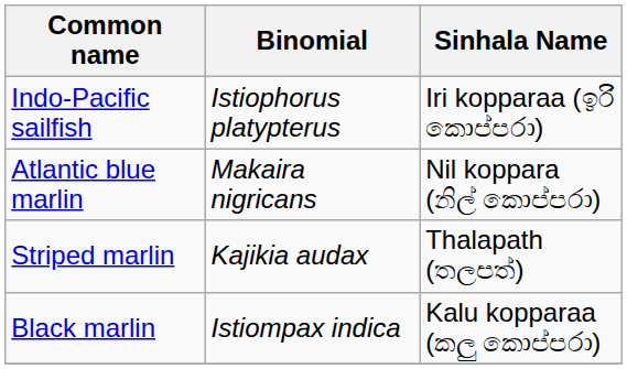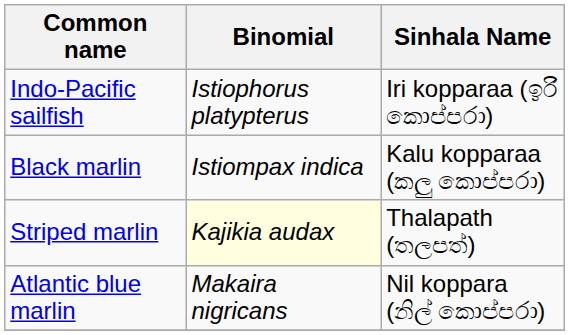 <table width=60% class="wikitable">
 <tr>
 <th width=20%>Common name</th>
 <th width=20%>Binomial</th>
 <th width=20%>Sinhala Name</th>
 </tr>
 <tr>
 <td><a href='#'>Indo-Pacific sailfish</a><br></td>
 <td><em>Istiophorus platypterus</em></td>
 <td>Iri kopparaa (ඉරි කොප්පරා)</td>
 </tr>
 <tr>
+<td><a href='#'>Black marlin</a></td>
+<td><em>Istiompax indica</em></td>
+<td>Kalu kopparaa (කලු කොප්පරා)</td>
+</tr>
+<tr>
+<td><a href='#'>Striped marlin</a><br></td>
+<td style="background: lightyellow;"><em>Kajikia audax</em></td>
+<td>Thalapath (තලපත්)</td>
+</tr>
+<tr>
 <td><a href='#'>Atlantic blue marlin</a><br></td>
 <td><em>Makaira nigricans</em></td>
 <td>Nil koppara (නිල් කොප්පරා)</td>
 </tr>
 <tr>
-<td><a href='#'>Striped marlin</a><br></td>
-<td><em>Kajikia audax</em></td>
-<td>Thalapath (තලපත්)</td>
-</tr>
-<tr>
-<td><a href='#'>Black marlin</a></td>
-<td><em>Istiompax indica</em></td>
-<td>Kalu kopparaa (කලු කොප්පරා)</td>
-</tr>
-<tr>
 </tr>
 </table>
